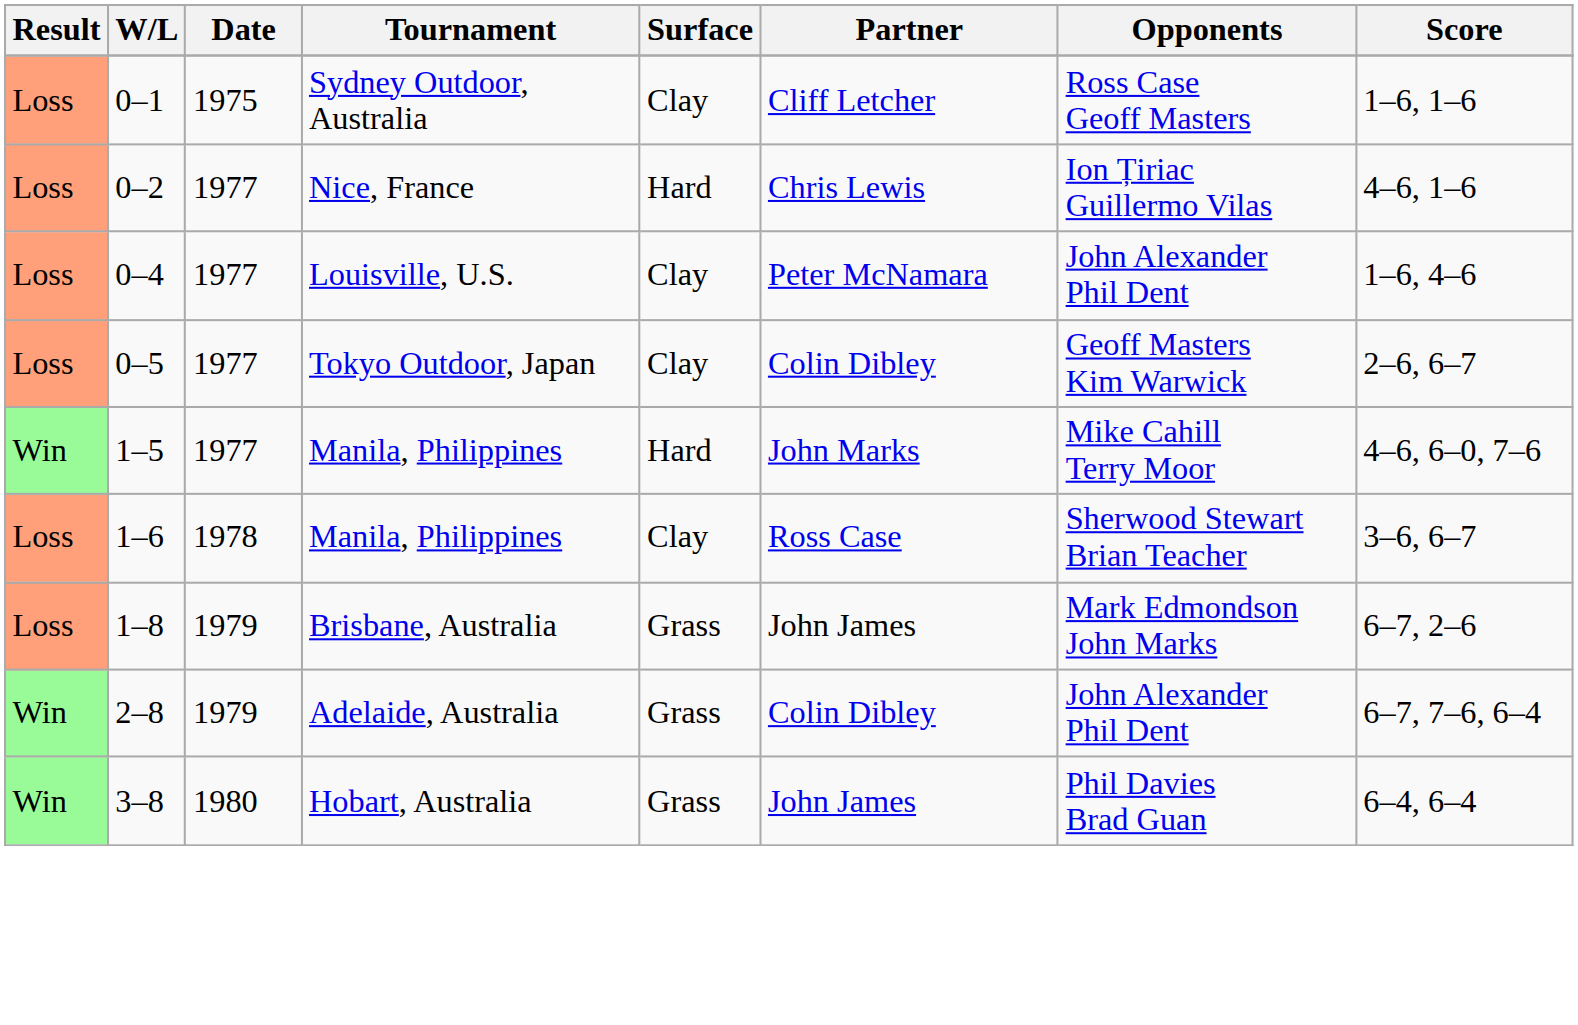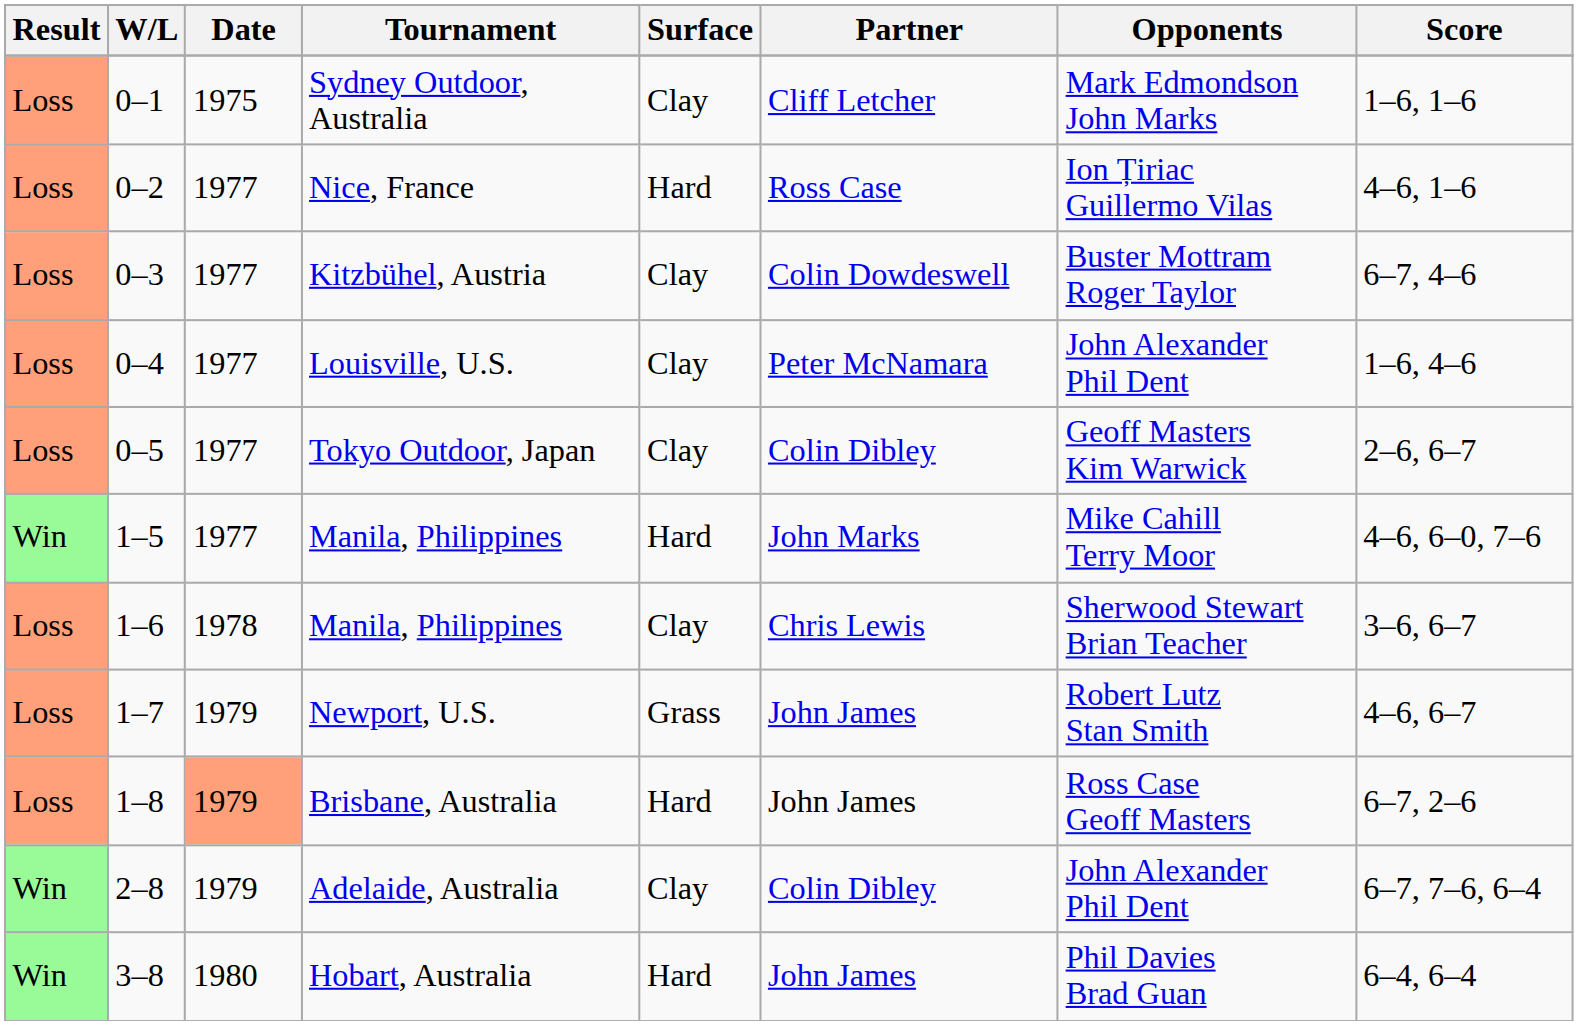 <table class="sortable wikitable">
 <tr>
 <th style="width:40px">Result</th>
 <th style="width:30px" class="unsortable">W/L</th>
 <th style="width:50px">Date</th>
 <th style="width:160px">Tournament</th>
 <th style="width:50px">Surface</th>
 <th style="width:140px">Partner</th>
 <th style="width:140px">Opponents</th>
 <th style="width:100px" class="unsortable">Score</th>
 </tr>
 <tr>
 </tr>
 <tr>
 <td style="background:#ffa07a;">Loss</td>
 <td>0–1</td>
 <td>1975</td>
 <td><a href='#'>Sydney Outdoor</a>, Australia</td>
 <td>Clay</td>
 <td> <a href='#'>Cliff Letcher</a></td>
-<td> <a href='#'>Ross Case</a> <br>  <a href='#'>Geoff Masters</a></td>
+<td> <a href='#'>Mark Edmondson</a> <br>  <a href='#'>John Marks</a></td>
 <td>1–6, 1–6</td>
 </tr>
 <tr>
 <td style="background:#ffa07a;">Loss</td>
 <td>0–2</td>
 <td>1977</td>
 <td><a href='#'>Nice</a>, France</td>
 <td>Hard</td>
-<td> <a href='#'>Chris Lewis</a></td>
+<td> <a href='#'>Ross Case</a></td>
 <td> <a href='#'>Ion Țiriac</a> <br>  <a href='#'>Guillermo Vilas</a></td>
 <td>4–6, 1–6</td>
+</tr>
+<tr>
+<td style="background:#ffa07a;">Loss</td>
+<td>0–3</td>
+<td>1977</td>
+<td><a href='#'>Kitzbühel</a>, Austria</td>
+<td>Clay</td>
+<td> <a href='#'>Colin Dowdeswell</a></td>
+<td> <a href='#'>Buster Mottram</a> <br>  <a href='#'>Roger Taylor</a></td>
+<td>6–7, 4–6</td>
 </tr>
 <tr>
 <td style="background:#ffa07a;">Loss</td>
 <td>0–4</td>
 <td>1977</td>
 <td><a href='#'>Louisville</a>, U.S.</td>
 <td>Clay</td>
 <td> <a href='#'>Peter McNamara</a></td>
 <td> <a href='#'>John Alexander</a> <br>  <a href='#'>Phil Dent</a></td>
 <td>1–6, 4–6</td>
 </tr>
 <tr>
 <td style="background:#ffa07a;">Loss</td>
 <td>0–5</td>
 <td>1977</td>
 <td><a href='#'>Tokyo Outdoor</a>, Japan</td>
 <td>Clay</td>
 <td> <a href='#'>Colin Dibley</a></td>
 <td> <a href='#'>Geoff Masters</a> <br>  <a href='#'>Kim Warwick</a></td>
 <td>2–6, 6–7</td>
 </tr>
 <tr>
 <td style="background:#98fb98;">Win</td>
 <td>1–5</td>
 <td>1977</td>
 <td><a href='#'>Manila</a>, <a href='#'>Philippines</a></td>
 <td>Hard</td>
 <td> <a href='#'>John Marks</a></td>
 <td> <a href='#'>Mike Cahill</a> <br>  <a href='#'>Terry Moor</a></td>
 <td>4–6, 6–0, 7–6</td>
 </tr>
 <tr>
 <td style="background:#ffa07a;">Loss</td>
 <td>1–6</td>
 <td>1978</td>
 <td><a href='#'>Manila</a>, <a href='#'>Philippines</a></td>
 <td>Clay</td>
-<td> <a href='#'>Ross Case</a></td>
+<td> <a href='#'>Chris Lewis</a></td>
 <td> <a href='#'>Sherwood Stewart</a> <br>  <a href='#'>Brian Teacher</a></td>
 <td>3–6, 6–7</td>
 </tr>
 <tr>
 <td style="background:#ffa07a;">Loss</td>
+<td>1–7</td>
+<td>1979</td>
+<td><a href='#'>Newport</a>, U.S.</td>
+<td>Grass</td>
+<td> <a href='#'>John James</a></td>
+<td> <a href='#'>Robert Lutz</a> <br>  <a href='#'>Stan Smith</a></td>
+<td>4–6, 6–7</td>
+</tr>
+<tr>
+<td style="background:#ffa07a;">Loss</td>
 <td>1–8</td>
-<td>1979</td>
+<td style="background: lightsalmon;">1979</td>
 <td><a href='#'>Brisbane</a>, Australia</td>
-<td>Grass</td>
+<td>Hard</td>
 <td> John James</td>
-<td> <a href='#'>Mark Edmondson</a> <br>  <a href='#'>John Marks</a></td>
+<td> <a href='#'>Ross Case</a> <br>  <a href='#'>Geoff Masters</a></td>
 <td>6–7, 2–6</td>
 </tr>
 <tr>
 <td style="background:#98fb98;">Win</td>
 <td>2–8</td>
 <td>1979</td>
 <td><a href='#'>Adelaide</a>, Australia</td>
-<td>Grass</td>
+<td>Clay</td>
 <td> <a href='#'>Colin Dibley</a></td>
 <td> <a href='#'>John Alexander</a> <br>  <a href='#'>Phil Dent</a></td>
 <td>6–7, 7–6, 6–4</td>
 </tr>
 <tr>
 <td style="background:#98fb98;">Win</td>
 <td>3–8</td>
 <td>1980</td>
 <td><a href='#'>Hobart</a>, Australia</td>
-<td>Grass</td>
+<td>Hard</td>
 <td> <a href='#'>John James</a></td>
 <td> <a href='#'>Phil Davies</a> <br>  <a href='#'>Brad Guan</a></td>
 <td>6–4, 6–4</td>
 </tr>
 </table>
